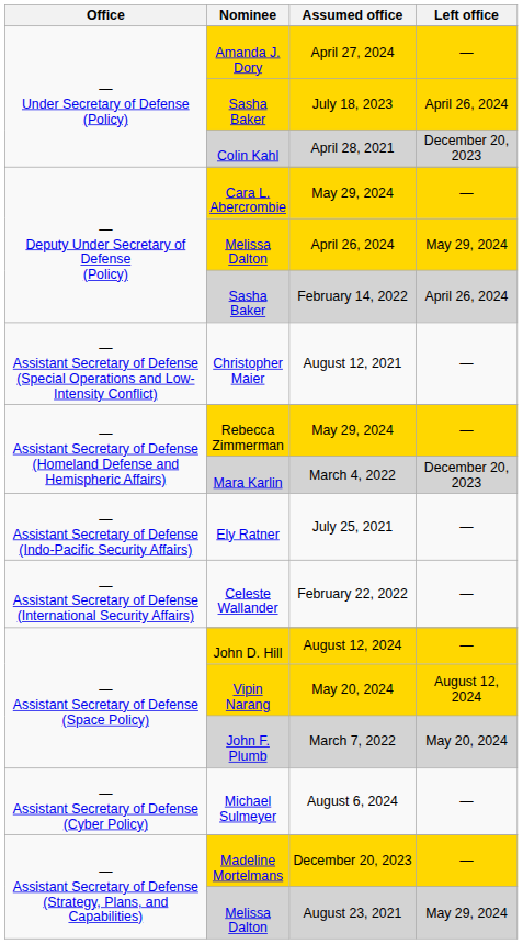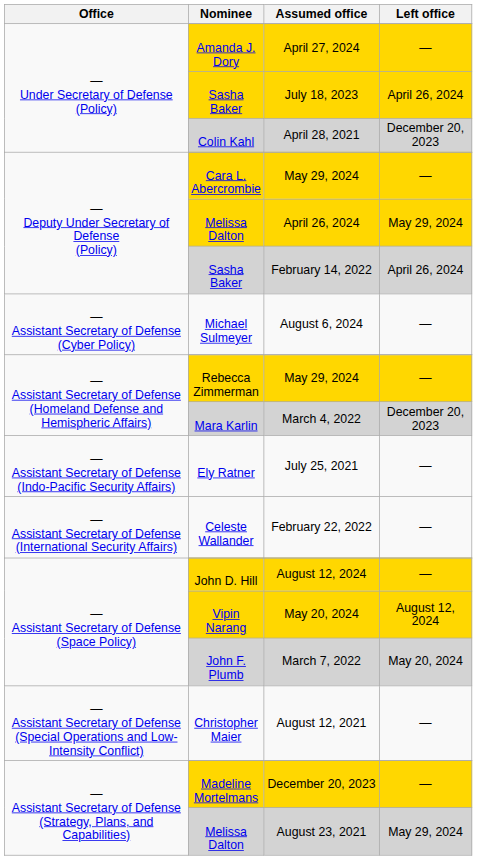 <table class="wikitable sortable" style="text-align:center">
 <tr>
 <th style="width:40%;">Office</th>
 <th style="width:15%;">Nominee</th>
 <th style="width:25%;" data-sort-type="date">Assumed office</th>
 <th style="width:20%;" data-sort-type="date">Left office</th>
 </tr>
 <tr>
 <td rowspan="4"><br>—<br><a href='#'>Under Secretary of Defense<br>(Policy)</a></td>
 </tr>
 <tr style="background:gold;">
 <td><br><a href='#'>Amanda J. Dory</a></td>
 <td>April 27, 2024</td>
 <td>—</td>
 </tr>
 <tr style="background:gold;">
 <td><br><a href='#'>Sasha Baker</a></td>
 <td>July 18, 2023</td>
 <td>April 26, 2024</td>
 </tr>
 <tr style="background:lightgray;">
 <td><br><a href='#'>Colin Kahl</a></td>
 <td data-sort-value="April 28, 2021">April 28, 2021<br></td>
 <td>December 20, 2023</td>
 </tr>
 <tr>
 <td rowspan="4"><br>—<br><a href='#'>Deputy Under Secretary of Defense<br>(Policy)</a></td>
 </tr>
 <tr style="background:gold;">
 <td><br><a href='#'>Cara L. Abercrombie</a></td>
 <td>May 29, 2024</td>
 <td>—</td>
 </tr>
 <tr style="background:gold;">
 <td><br><a href='#'>Melissa Dalton</a></td>
 <td>April 26, 2024</td>
 <td>May 29, 2024</td>
 </tr>
 <tr style="background:lightgray;">
 <td><br><a href='#'>Sasha Baker</a></td>
 <td data-sort-value="February 14, 2022">February 14, 2022<br></td>
 <td>April 26, 2024</td>
 </tr>
 <tr>
-<td><br>—<br><a href='#'>Assistant Secretary of Defense<br>(Special Operations and Low-Intensity Conflict)</a></td>
-<td><br><a href='#'>Christopher Maier</a></td>
-<td data-sort-value="August 12, 2021">August 12, 2021<br></td>
+<td><br>—<br><a href='#'>Assistant Secretary of Defense<br>(Cyber Policy)</a></td>
+<td><br><a href='#'>Michael Sulmeyer</a></td>
+<td>August 6, 2024<br></td>
 <td>—</td>
 </tr>
 <tr>
 <td rowspan="3"><br>—<br><a href='#'>Assistant Secretary of Defense<br>(Homeland Defense and Hemispheric Affairs)</a></td>
 </tr>
 <tr style="background:gold;">
 <td><br>Rebecca Zimmerman</td>
 <td>May 29, 2024</td>
 <td>—</td>
 </tr>
 <tr style="background:lightgray;">
 <td><br><a href='#'>Mara Karlin</a></td>
 <td data-sort-value="March 4, 2022">March 4, 2022<br></td>
 <td>December 20, 2023</td>
 </tr>
 <tr>
 <td><br>—<br><a href='#'>Assistant Secretary of Defense<br>(Indo-Pacific Security Affairs)</a></td>
 <td><br><a href='#'>Ely Ratner</a></td>
 <td data-sort-value="July 25, 2021">July 25, 2021<br></td>
 <td>—</td>
 </tr>
 <tr>
 <td><br>—<br><a href='#'>Assistant Secretary of Defense<br>(International Security Affairs)</a></td>
 <td><br><a href='#'>Celeste Wallander</a></td>
 <td data-sort-value="February 22, 2022">February 22, 2022<br></td>
 <td>—</td>
 </tr>
 <tr>
 <td rowspan="4"><br>—<br><a href='#'>Assistant Secretary of Defense<br>(Space Policy)</a></td>
 </tr>
 <tr style="background:gold;">
 <td><br>John D. Hill</td>
 <td>August 12, 2024</td>
 <td>—</td>
 </tr>
 <tr style="background:gold;">
 <td><br><a href='#'>Vipin Narang</a></td>
 <td>May 20, 2024</td>
 <td>August 12, 2024</td>
 </tr>
 <tr style="background:lightgray;">
 <td><br><a href='#'>John F. Plumb</a></td>
 <td data-sort-value="March 7, 2022">March 7, 2022<br></td>
 <td data-sort-value="March 7, 2022">May 20, 2024</td>
 </tr>
 <tr>
-<td><br>—<br><a href='#'>Assistant Secretary of Defense<br>(Cyber Policy)</a></td>
-<td><br><a href='#'>Michael Sulmeyer</a></td>
-<td>August 6, 2024<br></td>
+<td><br>—<br><a href='#'>Assistant Secretary of Defense<br>(Special Operations and Low-Intensity Conflict)</a></td>
+<td><br><a href='#'>Christopher Maier</a></td>
+<td data-sort-value="August 12, 2021">August 12, 2021<br></td>
 <td>—</td>
 </tr>
 <tr>
 <td rowspan="3"><br>—<br><a href='#'>Assistant Secretary of Defense<br>(Strategy, Plans, and Capabilities)</a></td>
 </tr>
 <tr style="background:gold;">
 <td><br><a href='#'>Madeline Mortelmans</a></td>
 <td>December 20, 2023</td>
 <td>—</td>
 </tr>
 <tr style="background:lightgray;">
 <td><br><a href='#'>Melissa Dalton</a></td>
 <td data-sort-value="August 23, 2021">August 23, 2021<br></td>
 <td>May 29, 2024</td>
 </tr>
 </table>
